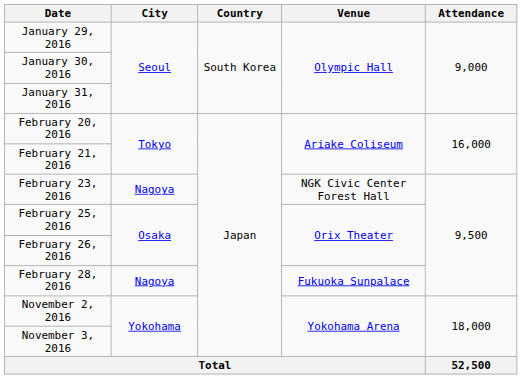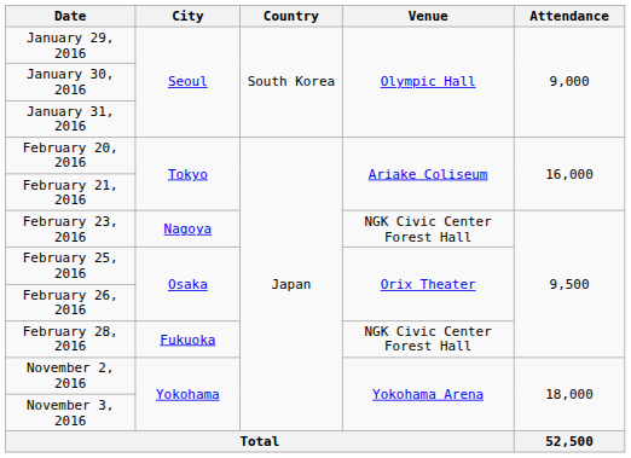 <table class="wikitable" style="text-align:center;">
 <tr>
 <th scope="col" style="width:12em;">Date</th>
 <th scope="col" style="width:9em;">City</th>
 <th scope="col" style="width:9em;">Country</th>
 <th scope="col" style="width:17em;">Venue</th>
 <th scope="col" style="width:9em;">Attendance</th>
 </tr>
 <tr>
 <td>January 29, 2016</td>
 <td rowspan="3"><a href='#'>Seoul</a></td>
 <td rowspan="3">South Korea</td>
 <td rowspan="3"><a href='#'>Olympic Hall</a></td>
 <td rowspan="3">9,000</td>
 </tr>
 <tr>
 <td>January 30, 2016</td>
 </tr>
 <tr>
 <td>January 31, 2016</td>
 </tr>
 <tr>
 <td>February 20, 2016</td>
 <td rowspan="2"><a href='#'>Tokyo</a></td>
 <td rowspan="8">Japan</td>
 <td rowspan="2"><a href='#'>Ariake Coliseum</a></td>
 <td rowspan="2">16,000</td>
 </tr>
 <tr>
 <td>February 21, 2016</td>
 </tr>
 <tr>
 <td>February 23, 2016</td>
 <td><a href='#'>Nagoya</a></td>
 <td>NGK Civic Center Forest Hall</td>
 <td rowspan="4">9,500</td>
 </tr>
 <tr>
 <td>February 25, 2016</td>
 <td rowspan="2"><a href='#'>Osaka</a></td>
 <td rowspan="2"><a href='#'>Orix Theater</a></td>
 </tr>
 <tr>
 <td>February 26, 2016</td>
 </tr>
 <tr>
 <td>February 28, 2016</td>
-<td><a href='#'>Nagoya</a></td>
-<td><a href='#'>Fukuoka Sunpalace</a></td>
+<td><a href='#'>Fukuoka</a></td>
+<td>NGK Civic Center Forest Hall</td>
 </tr>
 <tr>
 <td>November 2, 2016</td>
 <td rowspan="2"><a href='#'>Yokohama</a></td>
 <td rowspan="2"><a href='#'>Yokohama Arena</a></td>
 <td rowspan="2">18,000</td>
 </tr>
 <tr>
 <td>November 3, 2016</td>
 </tr>
 <tr>
 <th colspan=4><strong>Total</strong></th>
 <th colspan=1>52,500</th>
 </tr>
 </table>
